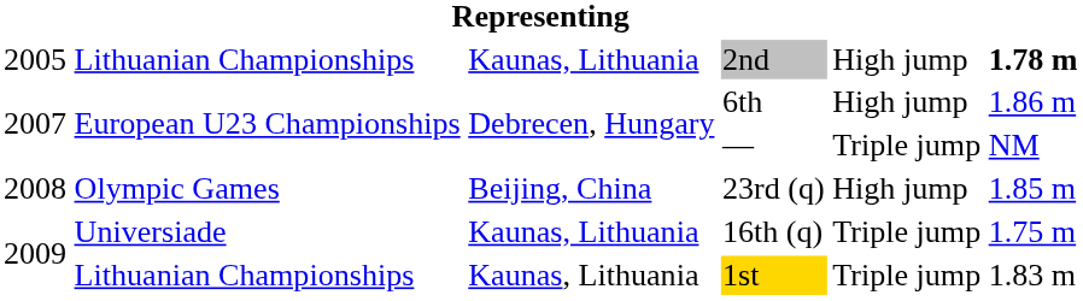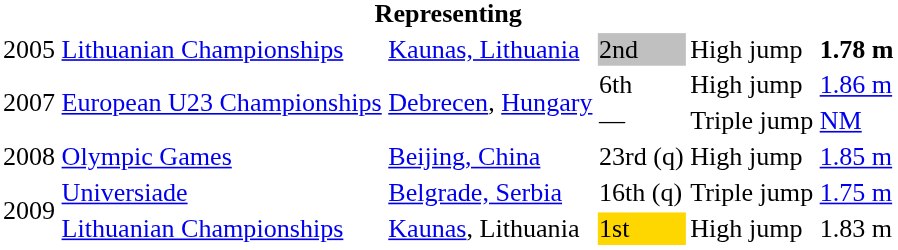 <table>
 <tr>
 <th colspan="6">Representing </th>
 </tr>
 <tr>
 <td>2005</td>
 <td><a href='#'>Lithuanian Championships</a></td>
 <td><a href='#'>Kaunas, Lithuania</a></td>
 <td bgcolor=silver>2nd</td>
 <td>High jump</td>
 <td><strong>1.78 m</strong></td>
 </tr>
 <tr>
 <td rowspan=2>2007</td>
 <td rowspan=2><a href='#'>European U23 Championships</a></td>
 <td rowspan=2><a href='#'>Debrecen</a>, <a href='#'>Hungary</a></td>
 <td>6th</td>
 <td>High jump</td>
 <td><a href='#'>1.86 m</a></td>
 </tr>
 <tr>
 <td>—</td>
 <td>Triple jump</td>
 <td><a href='#'>NM</a></td>
 </tr>
 <tr>
 <td>2008</td>
 <td><a href='#'>Olympic Games</a></td>
 <td><a href='#'>Beijing, China</a></td>
 <td>23rd (q)</td>
 <td>High jump</td>
 <td><a href='#'>1.85 m</a></td>
 </tr>
 <tr>
 <td rowspan=2>2009</td>
 <td><a href='#'>Universiade</a></td>
-<td><a href='#'>Kaunas, Lithuania</a></td>
+<td><a href='#'>Belgrade, Serbia</a></td>
 <td>16th (q)</td>
 <td>Triple jump</td>
 <td><a href='#'>1.75 m</a></td>
 </tr>
 <tr>
 <td><a href='#'>Lithuanian Championships</a></td>
 <td><a href='#'>Kaunas</a>, Lithuania</td>
 <td bgcolor="gold">1st</td>
-<td>Triple jump</td>
+<td>High jump</td>
 <td>1.83 m</td>
 </tr>
 </table>
